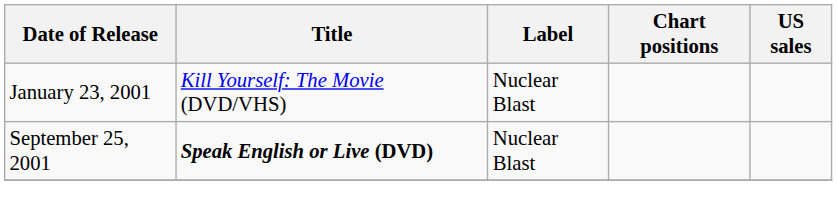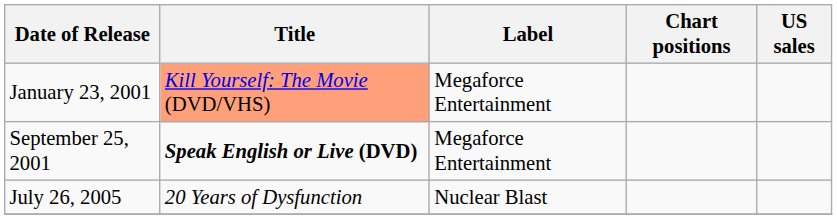 <table class="wikitable" style="font-size: 95%;">
 <tr>
 <th>Date of Release</th>
 <th>Title</th>
 <th>Label</th>
 <th>Chart positions</th>
 <th>US sales</th>
 </tr>
 <tr>
 <td>January 23, 2001</td>
-<td><em><a href='#'>Kill Yourself: The Movie</a></em> (DVD/VHS)</td>
-<td>Nuclear Blast</td>
+<td style="background: lightsalmon;"><em><a href='#'>Kill Yourself: The Movie</a></em> (DVD/VHS)</td>
+<td>Megaforce Entertainment</td>
 <td></td>
 <td></td>
 </tr>
 <tr>
 <td>September 25, 2001</td>
 <td><strong><em>Speak English or Live</em> (DVD)</strong></td>
+<td>Megaforce Entertainment</td>
+<td></td>
+<td></td>
+</tr>
+<tr>
+<td>July 26, 2005</td>
+<td><em>20 Years of Dysfunction</em></td>
 <td>Nuclear Blast</td>
 <td></td>
 <td></td>
 </tr>
 <tr>
 </tr>
 </table>
